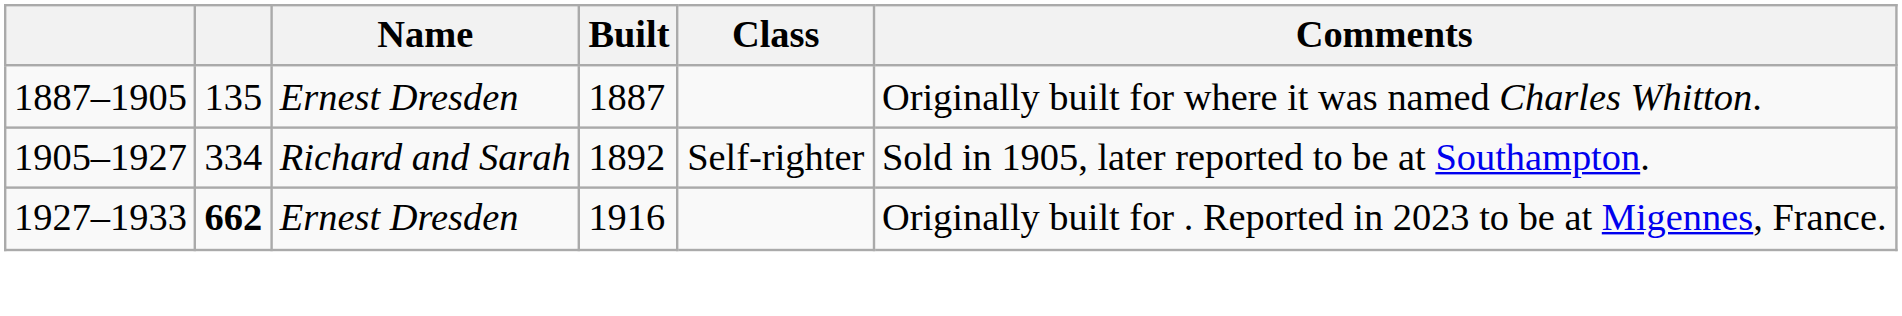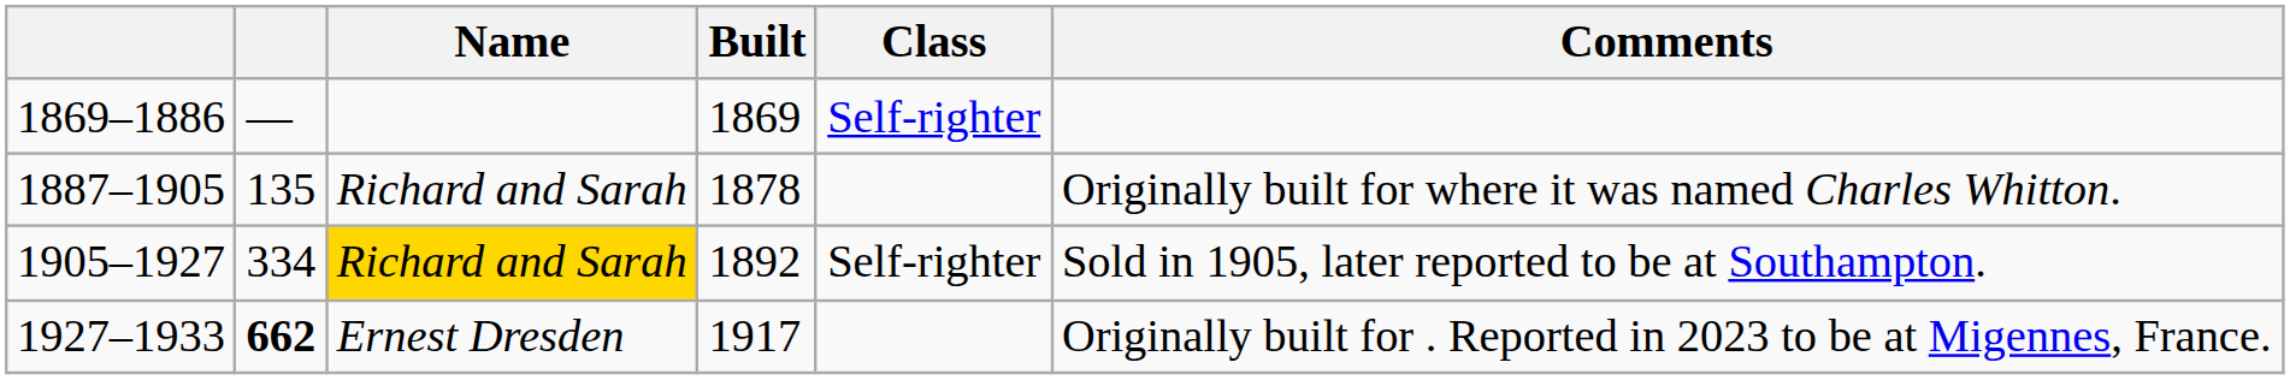 <table class="wikitable sortable">
 <tr>
 <th></th>
 <th></th>
 <th>Name</th>
 <th>Built</th>
 <th>Class</th>
 <th class=unsortable>Comments</th>
 </tr>
 <tr>
+<td>1869–1886</td>
+<td>—</td>
+<td><em></em></td>
+<td>1869</td>
+<td><a href='#'>Self-righter</a></td>
+<td></td>
+</tr>
+<tr>
 <td>1887–1905</td>
 <td>135</td>
-<td><em>Ernest Dresden</em></td>
-<td>1887</td>
+<td><em>Richard and Sarah</em></td>
+<td>1878</td>
 <td></td>
 <td>Originally built for  where it was named <em>Charles Whitton</em>.</td>
 </tr>
 <tr>
 <td>1905–1927</td>
 <td>334</td>
-<td><em>Richard and Sarah</em></td>
+<td style="background: gold;"><em>Richard and Sarah</em></td>
 <td>1892</td>
 <td>Self-righter</td>
 <td>Sold in 1905, later reported to be at <a href='#'>Southampton</a>.</td>
 </tr>
 <tr>
 <td>1927–1933</td>
 <td><strong>662</strong></td>
 <td><em>Ernest Dresden</em></td>
-<td>1916</td>
+<td>1917</td>
 <td></td>
 <td>Originally built for . Reported in 2023 to be at <a href='#'>Migennes</a>, France.</td>
 </tr>
 </table>
